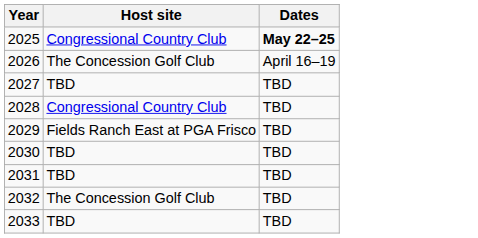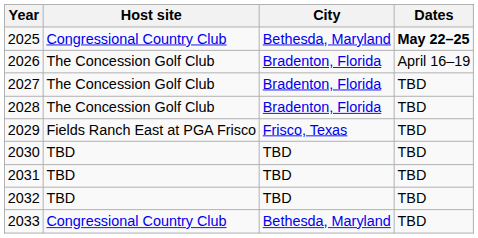 <table class="wikitable">
 <tr>
 <th>Year</th>
 <th>Host site</th>
+<th>City</th>
 <th>Dates</th>
 </tr>
 <tr>
 <td>2025</td>
 <td><a href='#'>Congressional Country Club</a></td>
+<td><a href='#'>Bethesda, Maryland</a></td>
 <td><strong>May 22–25</strong></td>
 </tr>
 <tr>
 <td>2026</td>
 <td>The Concession Golf Club</td>
+<td><a href='#'>Bradenton, Florida</a></td>
 <td>April 16–19</td>
 </tr>
 <tr>
 <td>2027</td>
-<td>TBD</td>
+<td>The Concession Golf Club</td>
+<td><a href='#'>Bradenton, Florida</a></td>
 <td>TBD</td>
 </tr>
 <tr>
 <td>2028</td>
-<td><a href='#'>Congressional Country Club</a></td>
+<td>The Concession Golf Club</td>
+<td><a href='#'>Bradenton, Florida</a></td>
 <td>TBD</td>
 </tr>
 <tr>
 <td>2029</td>
 <td>Fields Ranch East at PGA Frisco</td>
+<td><a href='#'>Frisco, Texas</a></td>
 <td>TBD</td>
 </tr>
 <tr>
 <td>2030</td>
+<td>TBD</td>
 <td>TBD</td>
 <td>TBD</td>
 </tr>
 <tr>
 <td>2031</td>
 <td>TBD</td>
 <td>TBD</td>
+<td>TBD</td>
 </tr>
 <tr>
 <td>2032</td>
-<td>The Concession Golf Club</td>
+<td>TBD</td>
+<td>TBD</td>
 <td>TBD</td>
 </tr>
 <tr>
 <td>2033</td>
-<td>TBD</td>
+<td><a href='#'>Congressional Country Club</a></td>
+<td><a href='#'>Bethesda, Maryland</a></td>
 <td>TBD</td>
 </tr>
 </table>
